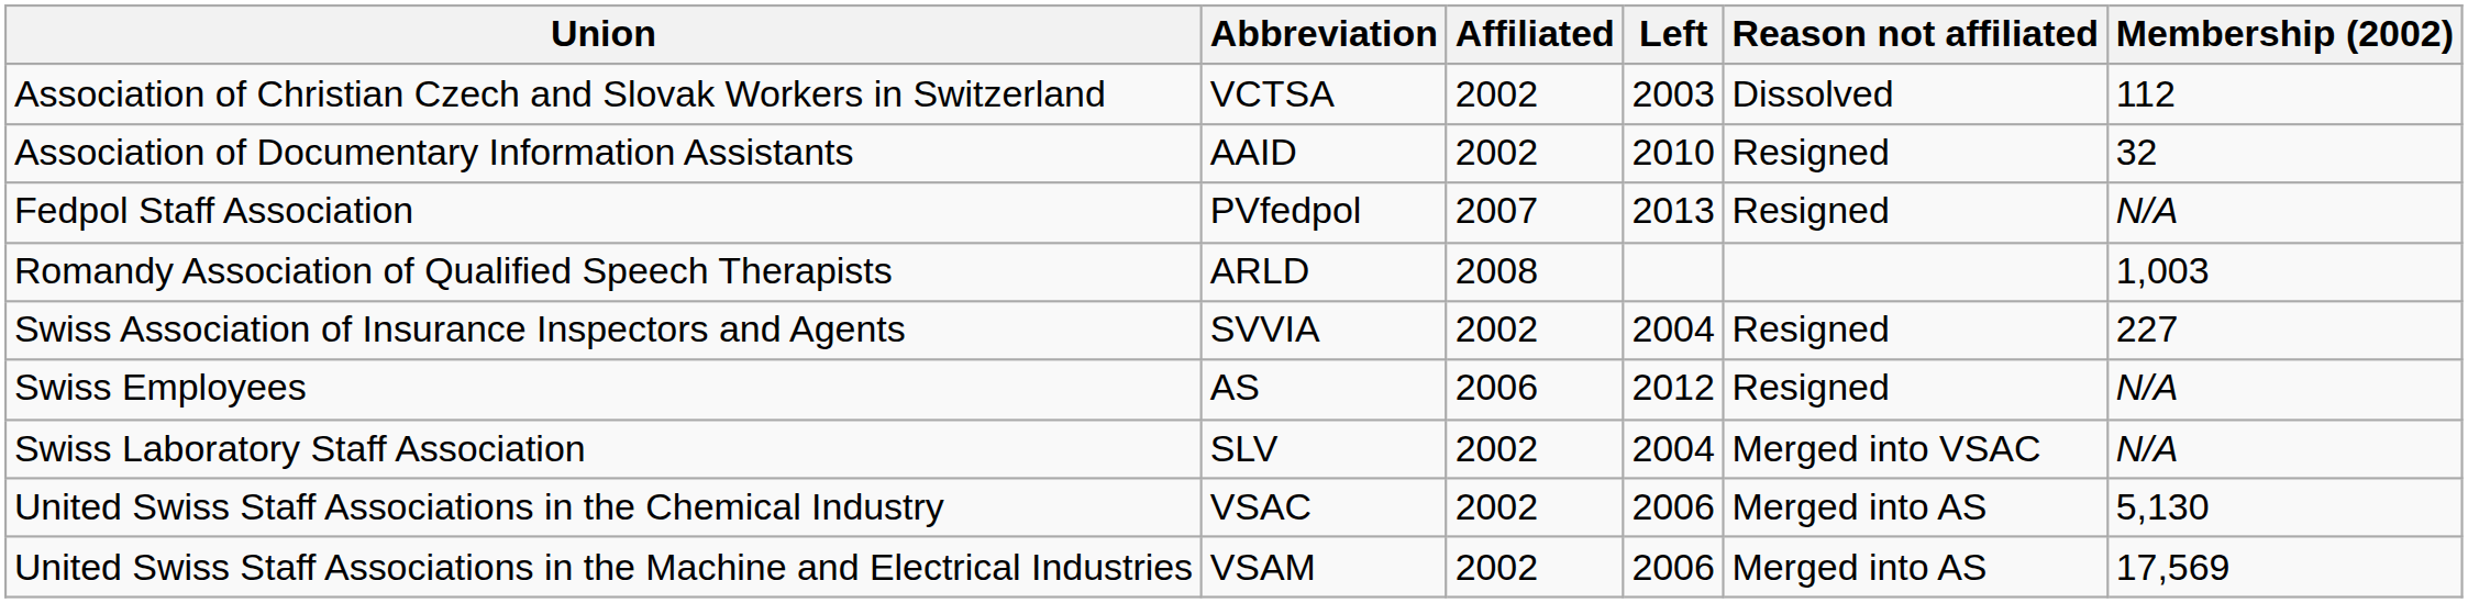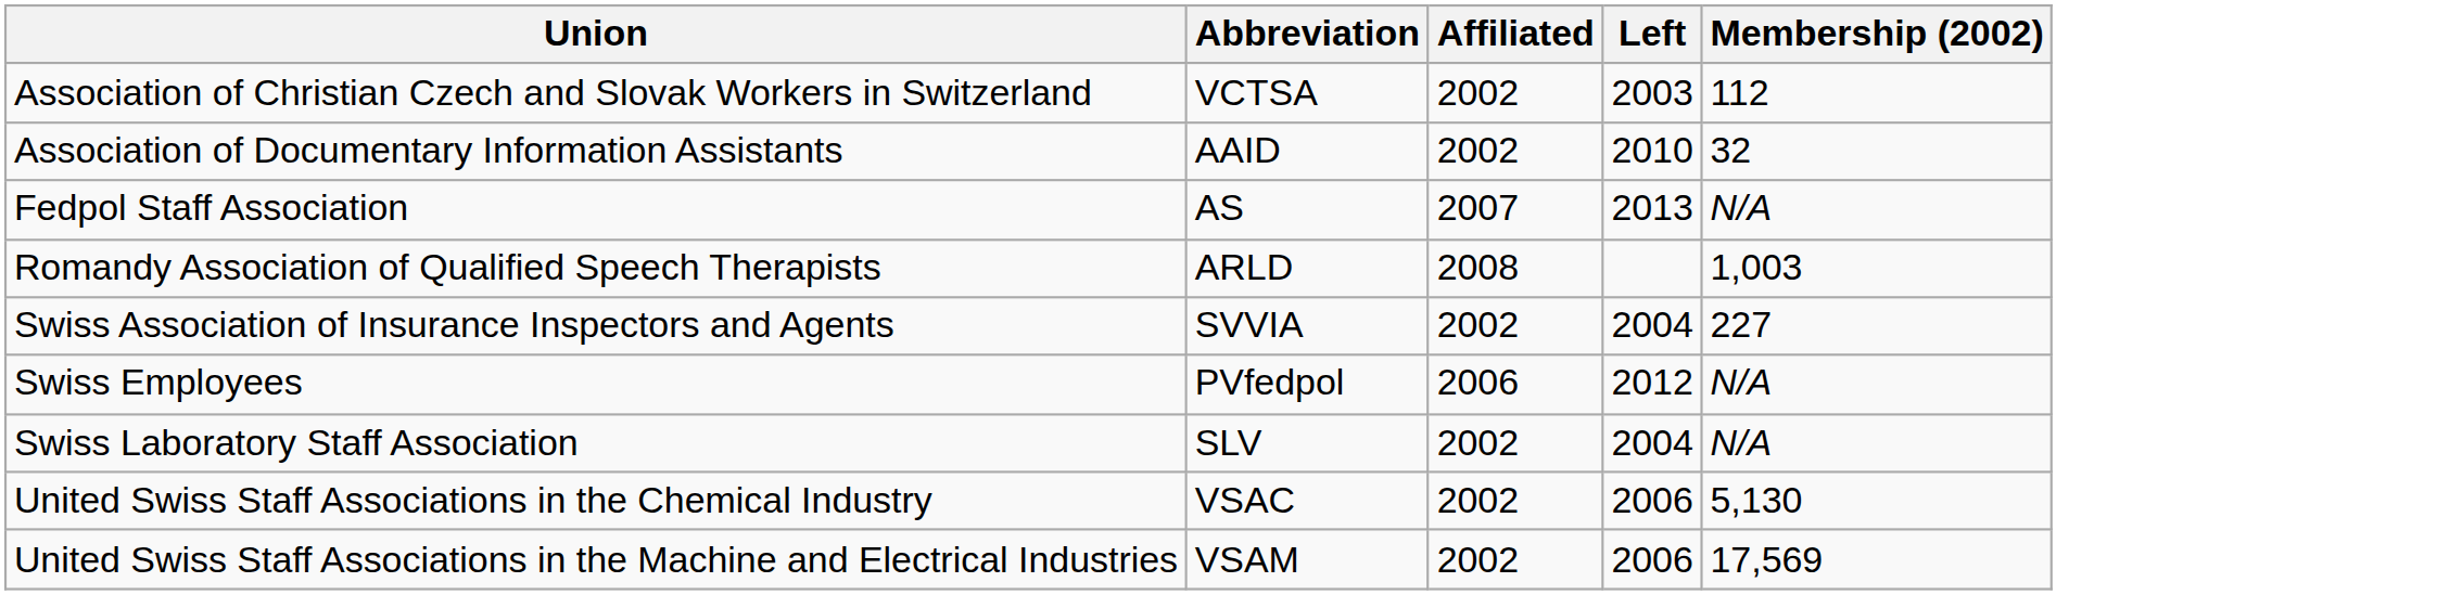 <table class="wikitable sortable">
 <tr>
 <th>Union</th>
 <th>Abbreviation</th>
 <th>Affiliated</th>
 <th>Left</th>
-<th>Reason not affiliated</th>
 <th>Membership (2002)</th>
 </tr>
 <tr>
 <td>Association of Christian Czech and Slovak Workers in Switzerland</td>
 <td>VCTSA</td>
 <td>2002</td>
 <td>2003</td>
-<td>Dissolved</td>
 <td>112</td>
 </tr>
 <tr>
 <td>Association of Documentary Information Assistants</td>
 <td>AAID</td>
 <td>2002</td>
 <td>2010</td>
-<td>Resigned</td>
 <td>32</td>
 </tr>
 <tr>
 <td>Fedpol Staff Association</td>
-<td>PVfedpol</td>
+<td>AS</td>
 <td>2007</td>
 <td>2013</td>
-<td>Resigned</td>
 <td><em>N/A</em></td>
 </tr>
 <tr>
 <td>Romandy Association of Qualified Speech Therapists</td>
 <td>ARLD</td>
 <td>2008</td>
-<td></td>
 <td></td>
 <td>1,003</td>
 </tr>
 <tr>
 <td>Swiss Association of Insurance Inspectors and Agents</td>
 <td>SVVIA</td>
 <td>2002</td>
 <td>2004</td>
-<td>Resigned</td>
 <td>227</td>
 </tr>
 <tr>
 <td>Swiss Employees</td>
-<td>AS</td>
+<td>PVfedpol</td>
 <td>2006</td>
 <td>2012</td>
-<td>Resigned</td>
 <td><em>N/A</em></td>
 </tr>
 <tr>
 <td>Swiss Laboratory Staff Association</td>
 <td>SLV</td>
 <td>2002</td>
 <td>2004</td>
-<td>Merged into VSAC</td>
 <td><em>N/A</em></td>
 </tr>
 <tr>
 <td>United Swiss Staff Associations in the Chemical Industry</td>
 <td>VSAC</td>
 <td>2002</td>
 <td>2006</td>
-<td>Merged into AS</td>
 <td>5,130</td>
 </tr>
 <tr>
 <td>United Swiss Staff Associations in the Machine and Electrical Industries</td>
 <td>VSAM</td>
 <td>2002</td>
 <td>2006</td>
-<td>Merged into AS</td>
 <td>17,569</td>
 </tr>
 </table>
